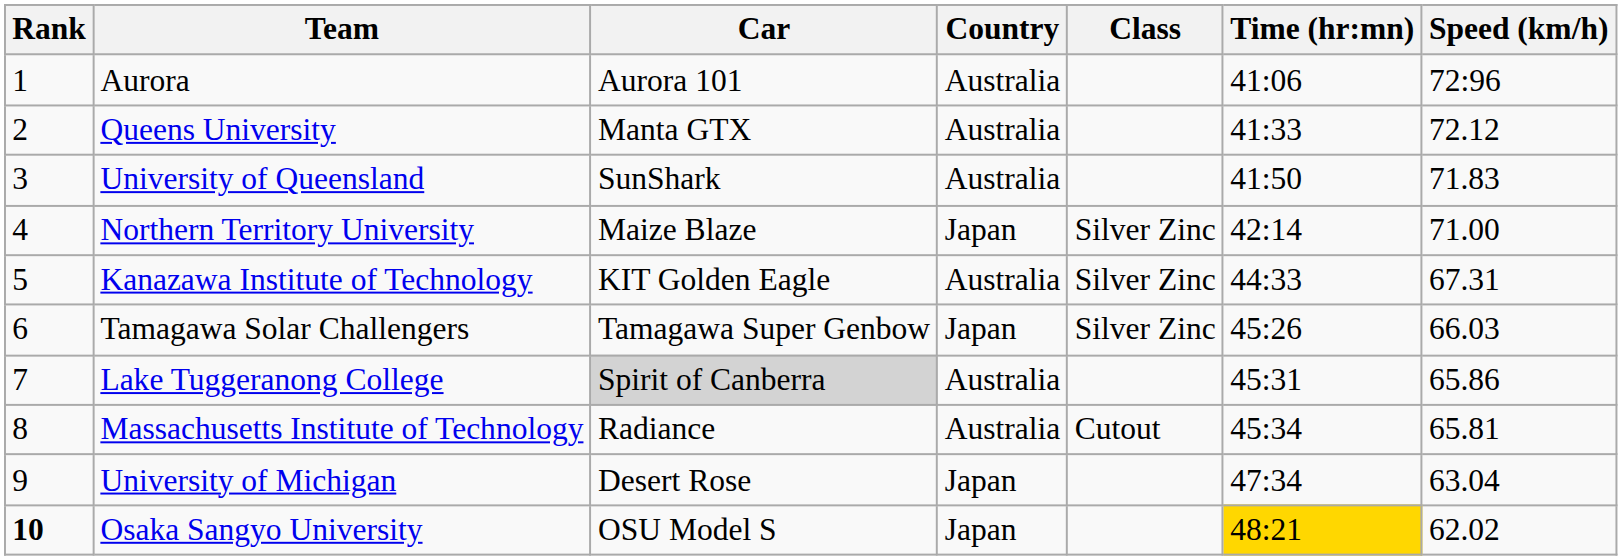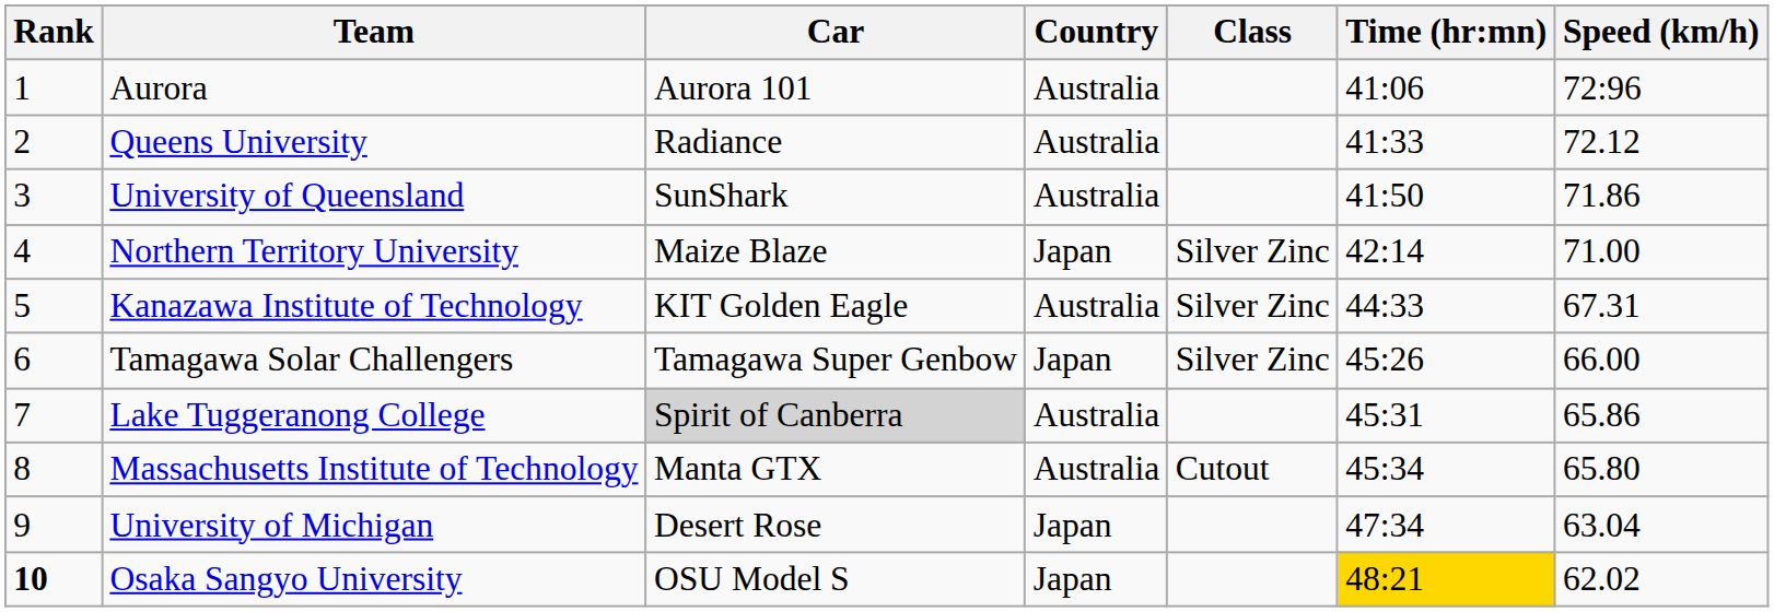 <table class="wikitable">
 <tr>
 <th>Rank</th>
 <th>Team</th>
 <th>Car</th>
 <th>Country</th>
 <th>Class</th>
 <th>Time (hr:mn)</th>
 <th>Speed (km/h)</th>
 </tr>
 <tr>
 <td>1</td>
 <td>Aurora</td>
 <td>Aurora 101</td>
 <td>Australia</td>
 <td></td>
 <td>41:06</td>
 <td>72:96</td>
 </tr>
 <tr>
 <td>2</td>
 <td><a href='#'>Queens University</a></td>
-<td>Manta GTX</td>
+<td>Radiance</td>
 <td>Australia</td>
 <td></td>
 <td>41:33</td>
 <td>72.12</td>
 </tr>
 <tr>
 <td>3</td>
 <td><a href='#'>University of Queensland</a></td>
 <td>SunShark</td>
 <td>Australia</td>
 <td></td>
 <td>41:50</td>
-<td>71.83</td>
+<td>71.86</td>
 </tr>
 <tr>
 <td>4</td>
 <td><a href='#'>Northern Territory University</a></td>
 <td>Maize Blaze</td>
 <td>Japan</td>
 <td>Silver Zinc</td>
 <td>42:14</td>
 <td>71.00</td>
 </tr>
 <tr>
 <td>5</td>
 <td><a href='#'>Kanazawa Institute of Technology</a></td>
 <td>KIT Golden Eagle</td>
 <td>Australia</td>
 <td>Silver Zinc</td>
 <td>44:33</td>
 <td>67.31</td>
 </tr>
 <tr>
 <td>6</td>
 <td>Tamagawa Solar Challengers</td>
 <td>Tamagawa Super Genbow</td>
 <td>Japan</td>
 <td>Silver Zinc</td>
 <td>45:26</td>
-<td>66.03</td>
+<td>66.00</td>
 </tr>
 <tr>
 <td>7</td>
 <td><a href='#'>Lake Tuggeranong College</a></td>
 <td style="background: lightgrey;">Spirit of Canberra</td>
 <td>Australia</td>
 <td></td>
 <td>45:31</td>
 <td>65.86</td>
 </tr>
 <tr>
 <td>8</td>
 <td><a href='#'>Massachusetts Institute of Technology</a></td>
-<td>Radiance</td>
+<td>Manta GTX</td>
 <td>Australia</td>
 <td>Cutout</td>
 <td>45:34</td>
-<td>65.81</td>
+<td>65.80</td>
 </tr>
 <tr>
 <td>9</td>
 <td><a href='#'>University of Michigan</a></td>
 <td>Desert Rose</td>
 <td>Japan</td>
 <td></td>
 <td>47:34</td>
 <td>63.04</td>
 </tr>
 <tr>
 <td><strong>10</strong></td>
 <td><a href='#'>Osaka Sangyo University</a></td>
 <td>OSU Model S</td>
 <td>Japan</td>
 <td></td>
 <td style="background: gold;">48:21</td>
 <td>62.02</td>
 </tr>
 </table>
